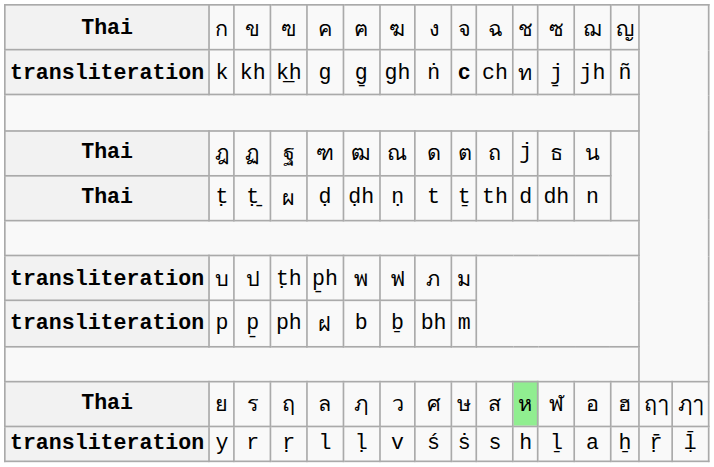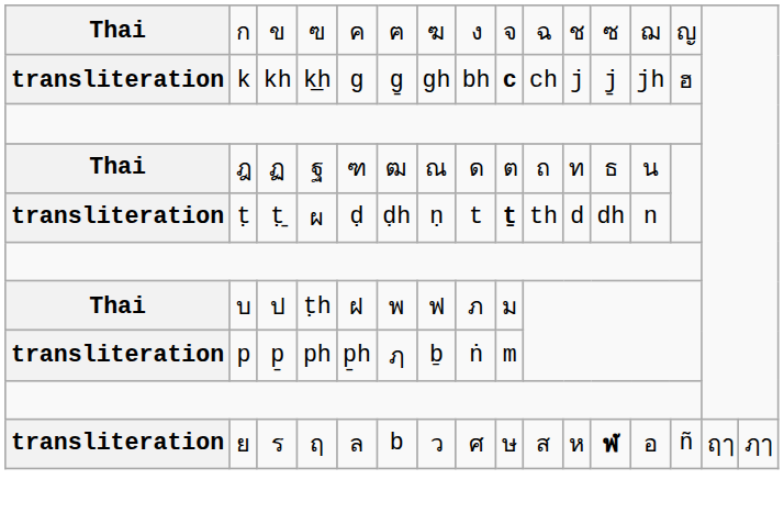 <table class="wikitable" style="text-align: center">
 <tr>
 <th>Thai</th>
 <td>ก</td>
 <td>ข</td>
 <td>ฃ</td>
 <td>ค</td>
 <td>ฅ</td>
 <td>ฆ</td>
 <td>ง</td>
 <td>จ</td>
 <td>ฉ</td>
 <td>ช</td>
 <td>ซ</td>
 <td>ฌ</td>
 <td>ญ</td>
 </tr>
 <tr>
 <th>transliteration</th>
 <td>k</td>
 <td>kh</td>
 <td>k͟h</td>
 <td>g</td>
 <td>g̱</td>
 <td>gh</td>
-<td>ṅ</td>
+<td>bh</td>
 <td><strong>c</strong></td>
 <td>ch</td>
-<td>ท</td>
+<td>j</td>
 <td>j̱</td>
 <td>jh</td>
-<td>ñ</td>
+<td>ฮ</td>
 </tr>
 <tr>
 <td colspan="14"> </td>
 </tr>
 <tr>
 <th>Thai</th>
 <td>ฎ</td>
 <td>ฏ</td>
 <td>ฐ</td>
 <td>ฑ</td>
 <td>ฒ</td>
 <td>ณ</td>
 <td>ด</td>
 <td>ต</td>
 <td>ถ</td>
-<td>j</td>
+<td>ท</td>
 <td>ธ</td>
 <td>น</td>
 <td rowspan="2"> </td>
 </tr>
 <tr>
-<th>Thai</th>
+<th>transliteration</th>
 <td>ṭ</td>
 <td>ṭ̱</td>
 <td>ผ</td>
 <td>ḍ</td>
 <td>ḍh</td>
 <td>ṇ</td>
 <td>t</td>
-<td>ṯ</td>
+<td><strong>ṯ</strong></td>
 <td>th</td>
 <td>d</td>
 <td>dh</td>
 <td>n</td>
 </tr>
 <tr>
 <td colspan="14"> </td>
 </tr>
 <tr>
-<th>transliteration</th>
+<th>Thai</th>
 <td>บ</td>
 <td>ป</td>
 <td>ṭh</td>
-<td>p̱h</td>
+<td>ฝ</td>
 <td>พ</td>
 <td>ฟ</td>
 <td>ภ</td>
 <td>ม</td>
 <td rowspan="2" colspan="5"> </td>
 </tr>
 <tr>
 <th>transliteration</th>
 <td>p</td>
 <td>p̱</td>
 <td>ph</td>
-<td>ฝ</td>
-<td>b</td>
+<td>p̱h</td>
+<td>ฦ</td>
 <td>ḇ</td>
-<td>bh</td>
+<td>ṅ</td>
 <td>m</td>
 </tr>
 <tr>
 <td colspan="14"> </td>
 </tr>
 <tr>
-<th>Thai</th>
+<th>transliteration</th>
 <td>ย</td>
 <td>ร</td>
 <td>ฤ</td>
 <td>ล</td>
-<td>ฦ</td>
+<td>b</td>
 <td>ว</td>
 <td>ศ</td>
 <td>ษ</td>
 <td>ส</td>
-<td style="background: lightgreen;">ห</td>
-<td>ฬ</td>
+<td>ห</td>
+<td><strong>ฬ</strong></td>
 <td>อ</td>
-<td>ฮ</td>
+<td>ñ</td>
 <td>ฤๅ</td>
 <td>ฦๅ</td>
 </tr>
-<tr>
-<th>transliteration</th>
-<td>y</td>
-<td>r</td>
-<td>ṛ</td>
-<td>l</td>
-<td>ḷ</td>
-<td>v</td>
-<td>ś</td>
-<td>ṡ</td>
-<td>s</td>
-<td>h</td>
-<td>ḻ</td>
-<td>a</td>
-<td>ẖ</td>
-<td>ṝ</td>
-<td>ḹ</td>
-</tr>
 </table>
